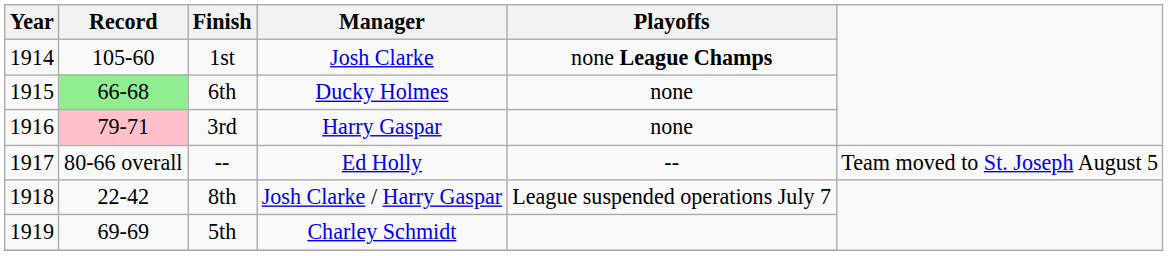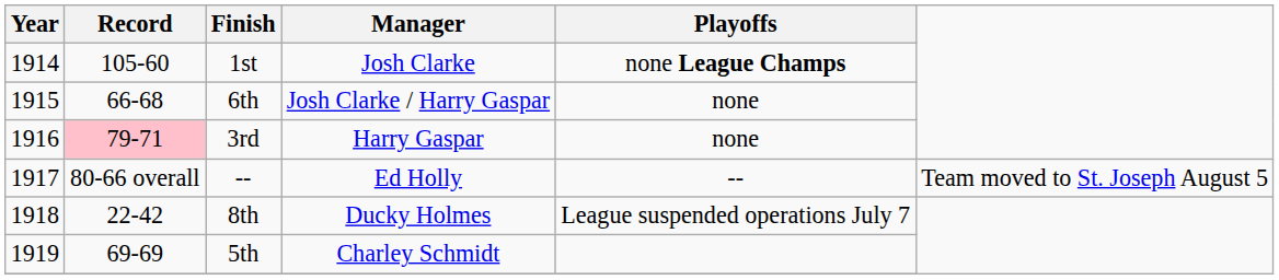 <table class="wikitable">
 <tr style="background: #F2F2F2;">
 <th>Year</th>
 <th>Record</th>
 <th>Finish</th>
 <th>Manager</th>
 <th>Playoffs</th>
 </tr>
 <tr align=center>
 <td>1914</td>
 <td>105-60</td>
 <td>1st</td>
 <td><a href='#'>Josh Clarke</a></td>
 <td>none   <strong>League Champs</strong></td>
 </tr>
 <tr align=center>
 <td>1915</td>
-<td style="background: lightgreen;">66-68</td>
+<td>66-68</td>
 <td>6th</td>
-<td><a href='#'>Ducky Holmes</a></td>
+<td><a href='#'>Josh Clarke</a> / <a href='#'>Harry Gaspar</a></td>
 <td>none</td>
 </tr>
 <tr align=center>
 <td>1916</td>
 <td style="background: pink;">79-71</td>
 <td>3rd</td>
 <td><a href='#'>Harry Gaspar</a></td>
 <td>none</td>
 </tr>
 <tr align=center>
 <td>1917</td>
 <td>80-66 overall</td>
 <td>--</td>
 <td><a href='#'>Ed Holly</a></td>
 <td>--</td>
 <td>Team moved to <a href='#'>St. Joseph</a> August 5</td>
 </tr>
 <tr align=center>
 <td>1918</td>
 <td>22-42</td>
 <td>8th</td>
-<td><a href='#'>Josh Clarke</a> / <a href='#'>Harry Gaspar</a></td>
+<td><a href='#'>Ducky Holmes</a></td>
 <td>League suspended operations July 7</td>
 </tr>
 <tr align=center>
 <td>1919</td>
 <td>69-69</td>
 <td>5th</td>
 <td><a href='#'>Charley Schmidt</a></td>
 <td></td>
 </tr>
 <tr align=center>
 </tr>
 </table>
